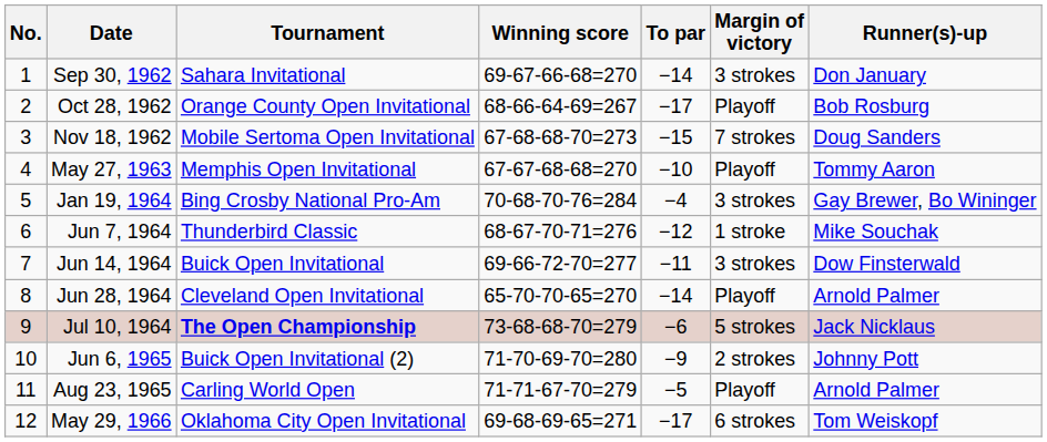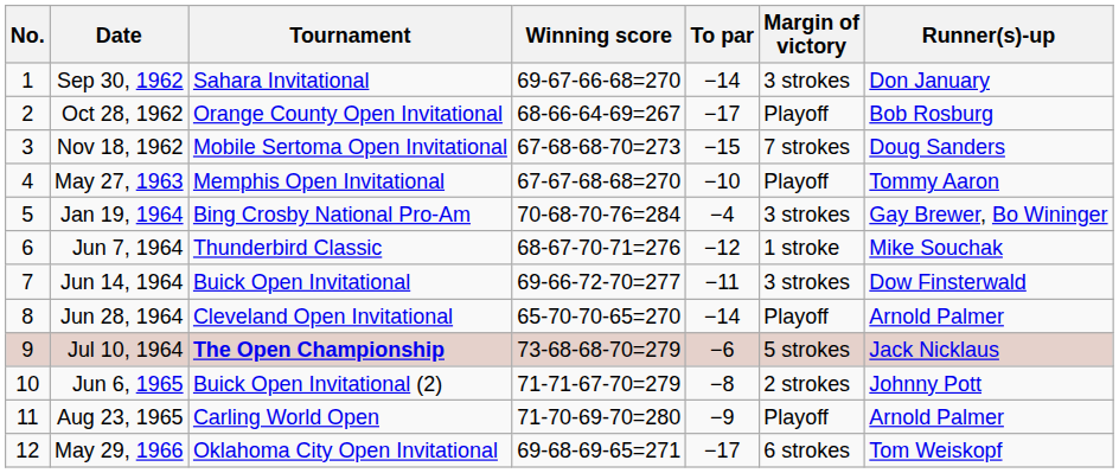 <table class="wikitable" style="font-size:95%;">
 <tr>
 <th>No.</th>
 <th>Date</th>
 <th>Tournament</th>
 <th>Winning score</th>
 <th>To par</th>
 <th>Margin of<br>victory</th>
 <th>Runner(s)-up</th>
 </tr>
 <tr>
 <td align=center>1</td>
 <td align=right>Sep 30, <a href='#'>1962</a></td>
 <td><a href='#'>Sahara Invitational</a></td>
 <td>69-67-66-68=270</td>
 <td align=center>−14</td>
 <td>3 strokes</td>
 <td> <a href='#'>Don January</a></td>
 </tr>
 <tr>
 <td align=center>2</td>
 <td align=right>Oct 28, 1962</td>
 <td><a href='#'>Orange County Open Invitational</a></td>
 <td>68-66-64-69=267</td>
 <td align=center>−17</td>
 <td>Playoff</td>
 <td> <a href='#'>Bob Rosburg</a></td>
 </tr>
 <tr>
 <td align=center>3</td>
 <td align=right>Nov 18, 1962</td>
 <td><a href='#'>Mobile Sertoma Open Invitational</a></td>
 <td>67-68-68-70=273</td>
 <td align=center>−15</td>
 <td>7 strokes</td>
 <td> <a href='#'>Doug Sanders</a></td>
 </tr>
 <tr>
 <td align=center>4</td>
 <td>May 27, <a href='#'>1963</a></td>
 <td><a href='#'>Memphis Open Invitational</a></td>
 <td>67-67-68-68=270</td>
 <td align=center>−10</td>
 <td>Playoff</td>
 <td> <a href='#'>Tommy Aaron</a></td>
 </tr>
 <tr>
 <td align=center>5</td>
 <td align=right>Jan 19, <a href='#'>1964</a></td>
 <td><a href='#'>Bing Crosby National Pro-Am</a></td>
 <td>70-68-70-76=284</td>
 <td align=center>−4</td>
 <td>3 strokes</td>
 <td> <a href='#'>Gay Brewer</a>,  <a href='#'>Bo Wininger</a></td>
 </tr>
 <tr>
 <td align=center>6</td>
 <td align=right>Jun 7, 1964</td>
 <td><a href='#'>Thunderbird Classic</a></td>
 <td>68-67-70-71=276</td>
 <td align=center>−12</td>
 <td>1 stroke</td>
 <td> <a href='#'>Mike Souchak</a></td>
 </tr>
 <tr>
 <td align=center>7</td>
 <td align=right>Jun 14, 1964</td>
 <td><a href='#'>Buick Open Invitational</a></td>
 <td>69-66-72-70=277</td>
 <td align=center>−11</td>
 <td>3 strokes</td>
 <td> <a href='#'>Dow Finsterwald</a></td>
 </tr>
 <tr>
 <td align=center>8</td>
 <td align=right>Jun 28, 1964</td>
 <td><a href='#'>Cleveland Open Invitational</a></td>
 <td>65-70-70-65=270</td>
 <td align=center>−14</td>
 <td>Playoff</td>
 <td> <a href='#'>Arnold Palmer</a></td>
 </tr>
 <tr style="background:#e5d1cb;">
 <td align=center>9</td>
 <td align=right>Jul 10, 1964</td>
 <td><strong><a href='#'>The Open Championship</a></strong></td>
 <td>73-68-68-70=279</td>
 <td align=center>−6</td>
 <td>5 strokes</td>
 <td> <a href='#'>Jack Nicklaus</a></td>
 </tr>
 <tr>
 <td align=center>10</td>
 <td align=right>Jun 6, <a href='#'>1965</a></td>
 <td><a href='#'>Buick Open Invitational</a> (2)</td>
-<td>71-70-69-70=280</td>
-<td align=center>−9</td>
+<td>71-71-67-70=279</td>
+<td align=center>−8</td>
 <td>2 strokes</td>
 <td> <a href='#'>Johnny Pott</a></td>
 </tr>
 <tr>
 <td align=center>11</td>
 <td align=right>Aug 23, 1965</td>
 <td><a href='#'>Carling World Open</a></td>
-<td>71-71-67-70=279</td>
-<td align=center>−5</td>
+<td>71-70-69-70=280</td>
+<td align=center>−9</td>
 <td>Playoff</td>
 <td> <a href='#'>Arnold Palmer</a></td>
 </tr>
 <tr>
 <td align=center>12</td>
 <td align=right>May 29, <a href='#'>1966</a></td>
 <td><a href='#'>Oklahoma City Open Invitational</a></td>
 <td>69-68-69-65=271</td>
 <td align=center>−17</td>
 <td>6 strokes</td>
 <td> <a href='#'>Tom Weiskopf</a></td>
 </tr>
 </table>
